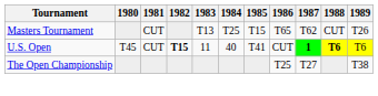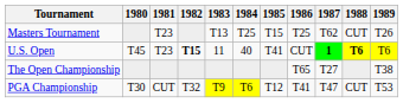 <table class="wikitable" style="font-size:95%;text-align:center;">
 <tr>
 <th>Tournament</th>
 <th>1980</th>
 <th>1981</th>
 <th>1982</th>
 <th>1983</th>
 <th>1984</th>
 <th>1985</th>
 <th>1986</th>
 <th>1987</th>
 <th>1988</th>
 <th>1989</th>
 </tr>
 <tr>
 <td align=left><a href='#'>Masters Tournament</a></td>
 <td style="background:#eeeeee;"></td>
-<td>CUT</td>
+<td>T23</td>
 <td style="background:#eeeeee;"></td>
 <td>T13</td>
 <td>T25</td>
 <td>T15</td>
-<td>T65</td>
+<td>T25</td>
 <td>T62</td>
 <td>CUT</td>
 <td>T26</td>
 </tr>
 <tr>
 <td align=left><a href='#'>U.S. Open</a></td>
 <td>T45</td>
-<td>CUT</td>
+<td>T23</td>
 <td><strong>T15</strong></td>
 <td>11</td>
 <td>40</td>
 <td>T41</td>
 <td>CUT</td>
 <td style="background:lime;"><strong>1</strong></td>
 <td style="background:yellow;"><strong>T6</strong></td>
 <td style="background:yellow;">T6</td>
 </tr>
 <tr>
 <td align=left><a href='#'>The Open Championship</a></td>
 <td style="background:#eeeeee;"></td>
 <td style="background:#eeeeee;"></td>
 <td style="background:#eeeeee;"></td>
 <td style="background:#eeeeee;"></td>
 <td style="background:#eeeeee;"></td>
 <td style="background:#eeeeee;"></td>
-<td>T25</td>
+<td>T65</td>
 <td>T27</td>
 <td style="background:#eeeeee;"></td>
 <td>T38</td>
 </tr>
+<tr>
+<td align=left><a href='#'>PGA Championship</a></td>
+<td>T30</td>
+<td>CUT</td>
+<td>T32</td>
+<td style="background:yellow;">T9</td>
+<td style="background:yellow;">T6</td>
+<td>T12</td>
+<td>T41</td>
+<td>T47</td>
+<td>CUT</td>
+<td>T53</td>
+</tr>
 </table>
